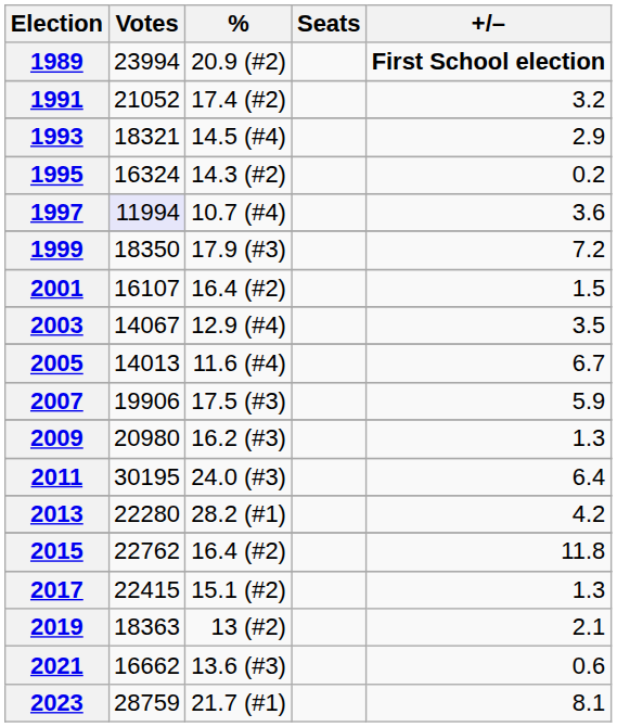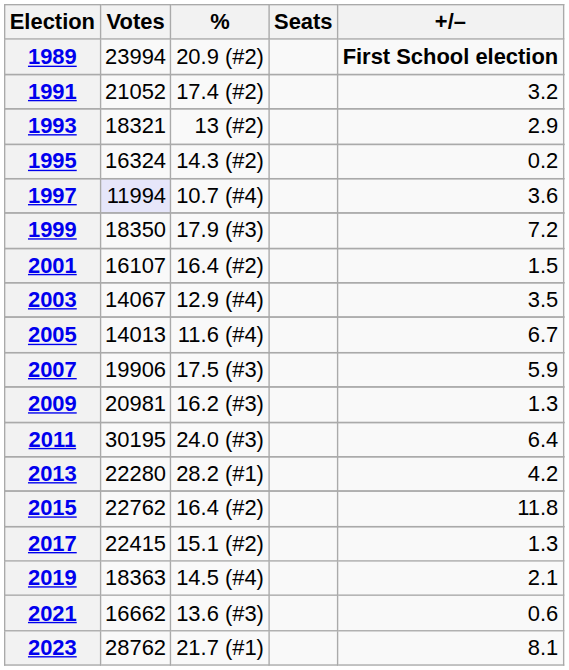 <table class="wikitable" style="text-align:right;">
 <tr>
 <th>Election</th>
 <th>Votes</th>
 <th>%</th>
 <th>Seats</th>
 <th>+/–</th>
 </tr>
 <tr>
 <th><a href='#'>1989</a></th>
 <td>23994</td>
 <td>20.9 (#2)</td>
 <td></td>
 <td><strong>First School election</strong></td>
 </tr>
 <tr>
 </tr>
 <tr>
 <th><a href='#'>1991</a></th>
 <td>21052</td>
 <td>17.4 (#2)</td>
 <td></td>
 <td> 3.2</td>
 </tr>
 <tr>
 </tr>
 <tr>
 <th><a href='#'>1993</a></th>
 <td>18321</td>
-<td>14.5 (#4)</td>
+<td>13 (#2)</td>
 <td></td>
 <td> 2.9</td>
 </tr>
 <tr>
 </tr>
 <tr>
 <th><a href='#'>1995</a></th>
 <td>16324</td>
 <td>14.3 (#2)</td>
 <td></td>
 <td> 0.2</td>
 </tr>
 <tr>
 </tr>
 <tr>
 <th><a href='#'>1997</a></th>
 <td style="background: lavender;">11994</td>
 <td>10.7 (#4)</td>
 <td></td>
 <td> 3.6</td>
 </tr>
 <tr>
 </tr>
 <tr>
 <th><a href='#'>1999</a></th>
 <td>18350</td>
 <td>17.9 (#3)</td>
 <td></td>
 <td> 7.2</td>
 </tr>
 <tr>
 </tr>
 <tr>
 <th><a href='#'>2001</a></th>
 <td>16107</td>
 <td>16.4 (#2)</td>
 <td></td>
 <td> 1.5</td>
 </tr>
 <tr>
 </tr>
 <tr>
 <th><a href='#'>2003</a></th>
 <td>14067</td>
 <td>12.9 (#4)</td>
 <td></td>
 <td> 3.5</td>
 </tr>
 <tr>
 </tr>
 <tr>
 <th><a href='#'>2005</a></th>
 <td>14013</td>
 <td>11.6 (#4)</td>
 <td></td>
 <td> 6.7</td>
 </tr>
 <tr>
 </tr>
 <tr>
 <th><a href='#'>2007</a></th>
 <td>19906</td>
 <td>17.5 (#3)</td>
 <td></td>
 <td> 5.9</td>
 </tr>
 <tr>
 </tr>
 <tr>
 <th><a href='#'>2009</a></th>
-<td>20980</td>
+<td>20981</td>
 <td>16.2 (#3)</td>
 <td></td>
 <td> 1.3</td>
 </tr>
 <tr>
 </tr>
 <tr>
 <th><a href='#'>2011</a></th>
 <td>30195</td>
 <td>24.0 (#3)</td>
 <td></td>
 <td> 6.4</td>
 </tr>
 <tr>
 </tr>
 <tr>
 <th><a href='#'>2013</a></th>
 <td>22280</td>
 <td>28.2 (#1)</td>
 <td></td>
 <td> 4.2</td>
 </tr>
 <tr>
 </tr>
 <tr>
 <th><a href='#'>2015</a></th>
 <td>22762</td>
 <td>16.4 (#2)</td>
 <td></td>
 <td> 11.8</td>
 </tr>
 <tr>
 </tr>
 <tr>
 <th><a href='#'>2017</a></th>
 <td>22415</td>
 <td>15.1 (#2)</td>
 <td></td>
 <td> 1.3</td>
 </tr>
 <tr>
 <th><a href='#'>2019</a></th>
 <td>18363</td>
-<td>13 (#2)</td>
+<td>14.5 (#4)</td>
 <td></td>
 <td> 2.1</td>
 </tr>
 <tr>
 <th><a href='#'>2021</a></th>
 <td>16662</td>
 <td>13.6 (#3)</td>
 <td></td>
 <td> 0.6</td>
 </tr>
 <tr>
 <th><a href='#'>2023</a></th>
-<td>28759</td>
+<td>28762</td>
 <td>21.7 (#1)</td>
 <td></td>
 <td>8.1</td>
 </tr>
 </table>
